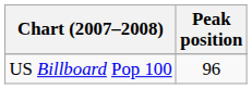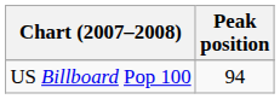 <table class="wikitable sortable">
 <tr>
 <th align="left">Chart (2007–2008)</th>
 <th align="center">Peak<br>position</th>
 </tr>
 <tr>
 </tr>
 <tr>
 </tr>
 <tr>
 </tr>
 <tr>
 </tr>
 <tr>
 <td>US <em><a href='#'>Billboard</a></em> <a href='#'>Pop 100</a></td>
-<td align="center">96</td>
+<td align="center">94</td>
 </tr>
 </table>
